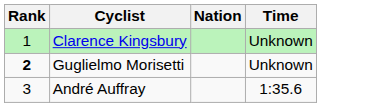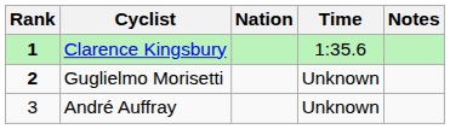 <table class="wikitable sortable" style="text-align:center">
 <tr>
 <th>Rank</th>
 <th>Cyclist</th>
 <th>Nation</th>
 <th>Time</th>
+<th>Notes</th>
 </tr>
 <tr bgcolor=bbf3bb>
-<td>1</td>
+<td><strong>1</strong></td>
 <td align=left><a href='#'>Clarence Kingsbury</a></td>
 <td align=left></td>
-<td>Unknown</td>
+<td>1:35.6</td>
+<td></td>
 </tr>
 <tr>
 <td><strong>2</strong></td>
 <td align=left>Guglielmo Morisetti</td>
 <td align=left></td>
 <td>Unknown</td>
+<td></td>
 </tr>
 <tr>
 <td>3</td>
 <td align=left>André Auffray</td>
 <td align=left></td>
-<td>1:35.6</td>
+<td>Unknown</td>
+<td></td>
 </tr>
 </table>
